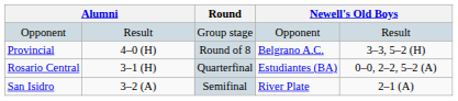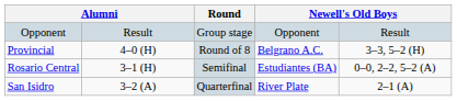 <table class="wikitable" style="text-align:center;">
 <tr>
 <th colspan=3 width= 120px><a href='#'>Alumni</a></th>
 <th>Round</th>
 <th colspan=3 width= 120px><a href='#'>Newell's Old Boys</a></th>
 </tr>
 <tr bgcolor= #CFDBE2>
 <td width= px>Opponent</td>
 <td colspan=2 width= 150px>Result</td>
 <td>Group stage</td>
 <td width= px>Opponent</td>
 <td colspan=2 width= 150px>Result</td>
 </tr>
 <tr>
 <td align=left><a href='#'>Provincial</a></td>
 <td colspan=2>4–0 (H)</td>
 <td bgcolor= #CFDBE2>Round of 8</td>
 <td align=left><a href='#'>Belgrano A.C.</a></td>
 <td colspan=2>3–3, 5–2 (H)</td>
 </tr>
 <tr>
 <td align=left><a href='#'>Rosario Central</a></td>
 <td colspan=2>3–1 (H)</td>
-<td bgcolor= #CFDBE2>Quarterfinal</td>
+<td bgcolor= #CFDBE2>Semifinal</td>
 <td align=left><a href='#'>Estudiantes (BA)</a></td>
 <td colspan=2>0–0, 2–2, 5–2 (A)</td>
 </tr>
 <tr>
 <td align=left><a href='#'>San Isidro</a></td>
 <td colspan=2>3–2 (A)</td>
-<td bgcolor= #CFDBE2>Semifinal</td>
+<td bgcolor= #CFDBE2>Quarterfinal</td>
 <td align=left><a href='#'>River Plate</a></td>
 <td colspan=2>2–1 (A)</td>
 </tr>
 </table>
